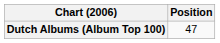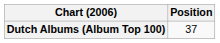 <table class="wikitable plainrowheaders" style="text-align:center">
 <tr>
 <th scope="col">Chart (2006)</th>
 <th scope="col">Position</th>
 </tr>
 <tr>
 <th scope="row">Dutch Albums (Album Top 100)</th>
-<td>47</td>
+<td>37</td>
 </tr>
 </table>
